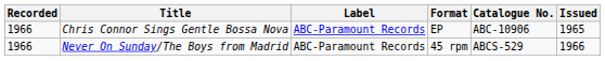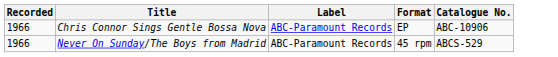 <table class="wikitable">
 <tr>
 <th>Recorded</th>
 <th>Title</th>
 <th>Label</th>
 <th>Format</th>
 <th>Catalogue No.</th>
-<th>Issued</th>
 </tr>
 <tr>
 <td>1966</td>
 <td><em>Chris Connor Sings Gentle Bossa Nova</em></td>
 <td><a href='#'>ABC-Paramount Records</a></td>
 <td>EP</td>
 <td>ABC-10906</td>
-<td>1965</td>
 </tr>
 <tr>
 <td>1966</td>
 <td><em><a href='#'>Never On Sunday</a>/The Boys from Madrid</em></td>
 <td>ABC-Paramount Records</td>
 <td>45 rpm</td>
 <td>ABCS-529</td>
-<td>1966</td>
 </tr>
 </table>
